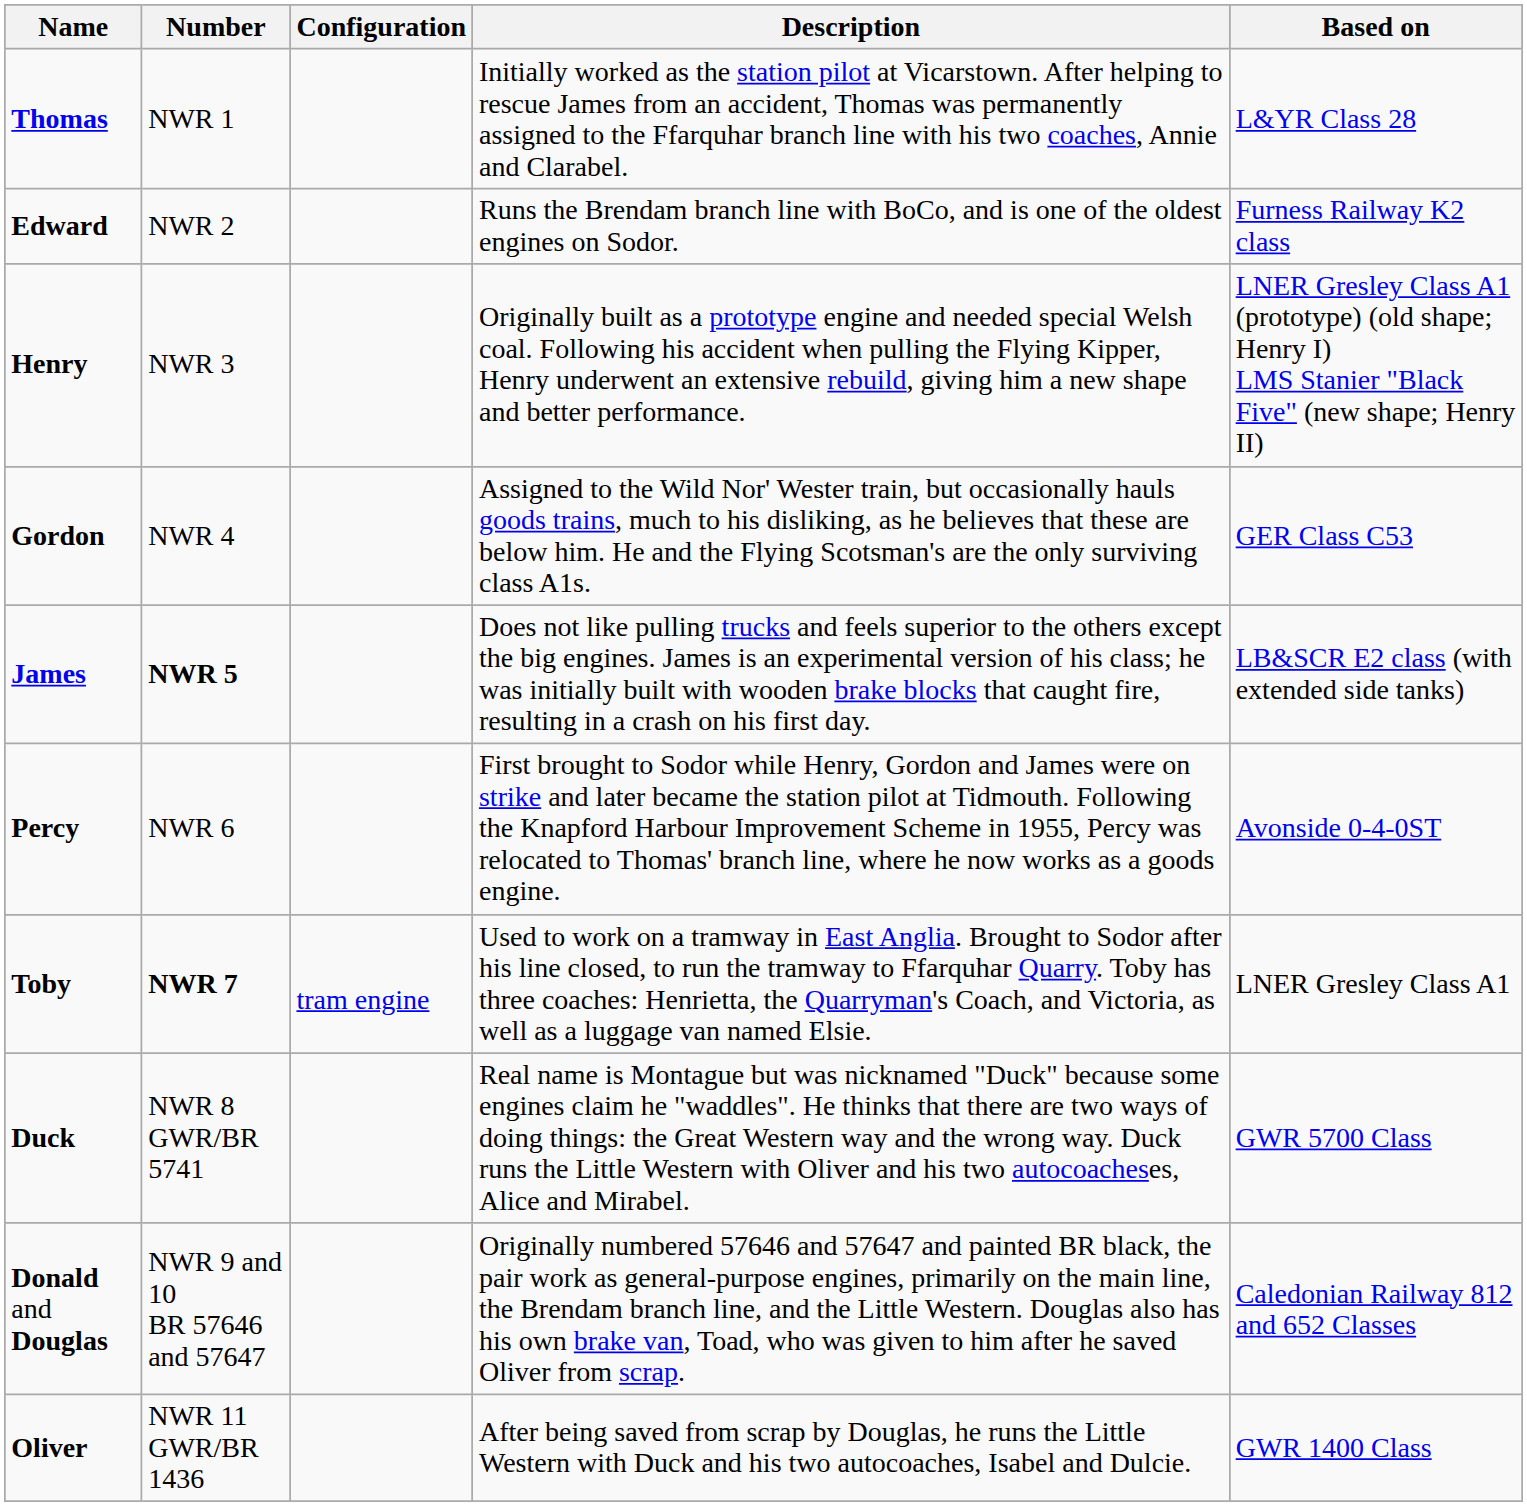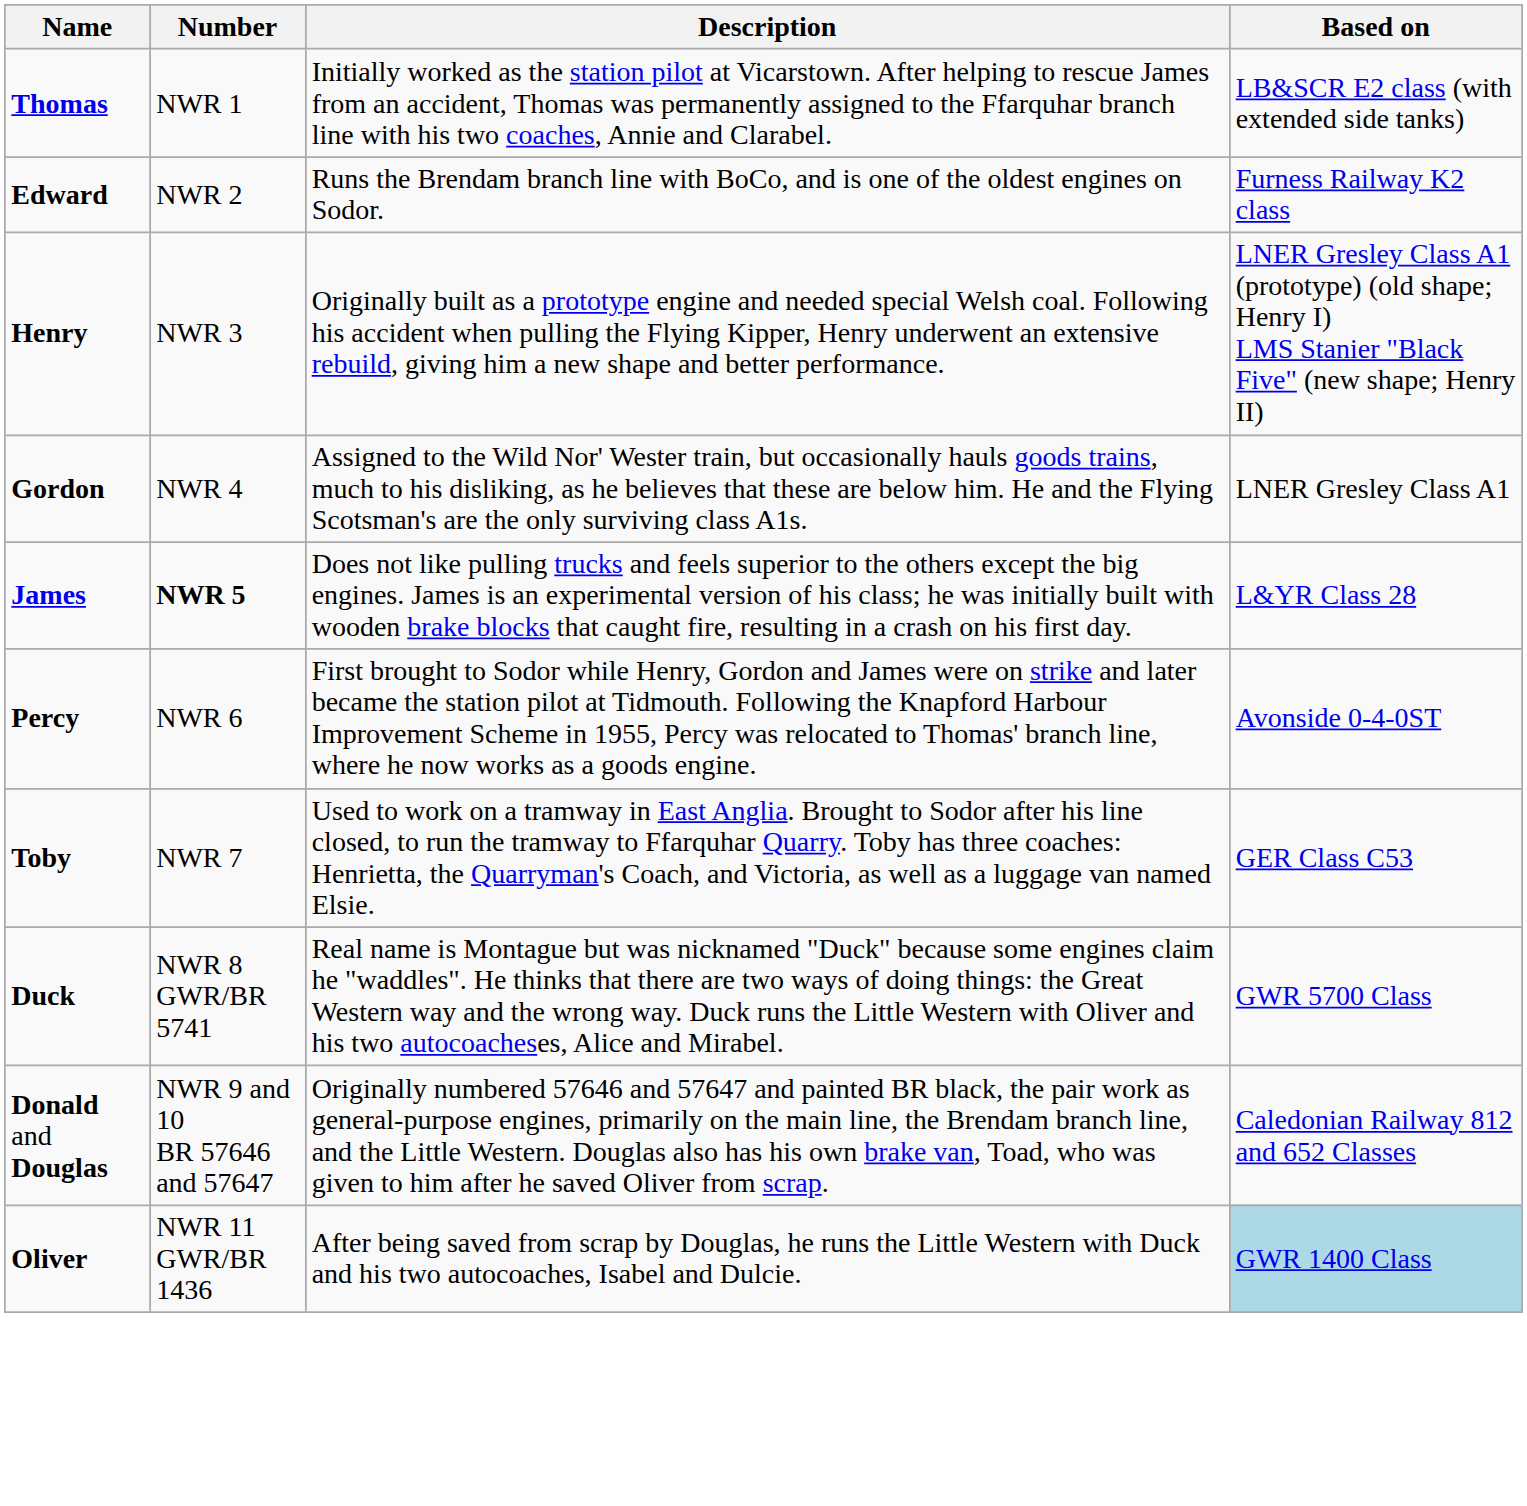 <table class="wikitable">
 <tr>
 <th>Name</th>
 <th>Number</th>
-<th>Configuration</th>
 <th>Description</th>
 <th width=160>Based on</th>
 </tr>
 <tr>
 <td><strong><a href='#'>Thomas</a></strong></td>
 <td>NWR 1</td>
-<td></td>
 <td>Initially worked as the <a href='#'>station pilot</a> at Vicarstown. After helping to rescue James from an accident, Thomas was permanently assigned to the Ffarquhar branch line with his two <a href='#'>coaches</a>, Annie and Clarabel.</td>
-<td><a href='#'>L&YR Class 28</a></td>
+<td><a href='#'>LB&SCR E2 class</a> (with extended side tanks)</td>
 </tr>
 <tr>
 <td><strong>Edward</strong></td>
 <td>NWR 2</td>
-<td></td>
 <td>Runs the Brendam branch line with BoCo, and is one of the oldest engines on Sodor.</td>
 <td><a href='#'>Furness Railway K2 class</a></td>
 </tr>
 <tr>
 <td><strong>Henry</strong></td>
 <td>NWR 3</td>
-<td></td>
 <td>Originally built as a <a href='#'>prototype</a> engine and needed special Welsh coal. Following his accident when pulling the Flying Kipper, Henry underwent an extensive <a href='#'>rebuild</a>, giving him a new shape and better performance.</td>
 <td><a href='#'>LNER Gresley Class A1</a> (prototype) (old shape; Henry I)<br><a href='#'>LMS Stanier "Black Five"</a> (new shape; Henry II)</td>
 </tr>
 <tr>
 <td><strong>Gordon</strong></td>
 <td>NWR 4</td>
-<td></td>
 <td>Assigned to the Wild Nor' Wester train, but occasionally hauls <a href='#'>goods trains</a>, much to his disliking, as he believes that these are below him. He and the Flying Scotsman's are the only surviving class A1s.</td>
-<td><a href='#'>GER Class C53</a></td>
+<td>LNER Gresley Class A1</td>
 </tr>
 <tr>
 <td><strong><a href='#'>James</a></strong></td>
 <td><strong>NWR 5</strong></td>
-<td></td>
 <td>Does not like pulling <a href='#'>trucks</a> and feels superior to the others except the big engines. James is an experimental version of his class; he was initially built with wooden <a href='#'>brake blocks</a> that caught fire, resulting in a crash on his first day.</td>
-<td><a href='#'>LB&SCR E2 class</a> (with extended side tanks)</td>
+<td><a href='#'>L&YR Class 28</a></td>
 </tr>
 <tr>
 <td><strong>Percy</strong></td>
 <td>NWR 6</td>
-<td></td>
 <td>First brought to Sodor while Henry, Gordon and James were on <a href='#'>strike</a> and later became the station pilot at Tidmouth. Following the Knapford Harbour Improvement Scheme in 1955, Percy was relocated to Thomas' branch line, where he now works as a goods engine.</td>
 <td><a href='#'>Avonside 0-4-0ST</a></td>
 </tr>
 <tr>
 <td><strong>Toby</strong></td>
-<td><strong>NWR 7</strong></td>
-<td><br><a href='#'>tram engine</a></td>
+<td>NWR 7</td>
 <td>Used to work on a tramway in <a href='#'>East Anglia</a>. Brought to Sodor after his line closed, to run the tramway to Ffarquhar <a href='#'>Quarry</a>. Toby has three coaches: Henrietta, the <a href='#'>Quarryman</a>'s Coach, and Victoria, as well as a luggage van named Elsie.</td>
-<td>LNER Gresley Class A1</td>
+<td><a href='#'>GER Class C53</a></td>
 </tr>
 <tr>
 <td><strong>Duck</strong></td>
 <td>NWR 8<br>GWR/BR 5741</td>
-<td></td>
 <td>Real name is Montague but was nicknamed "Duck" because some engines claim he "waddles". He thinks that there are two ways of doing things: the Great Western way and the wrong way. Duck runs the Little Western with Oliver and his two <a href='#'>autocoaches</a>es, Alice and Mirabel.</td>
 <td><a href='#'>GWR 5700 Class</a></td>
 </tr>
 <tr>
 <td><strong>Donald</strong> and  <strong>Douglas</strong></td>
 <td>NWR 9 and 10<br>BR 57646 and 57647</td>
-<td></td>
 <td>Originally numbered 57646 and 57647 and painted BR black, the pair work as general-purpose engines, primarily on the main line, the Brendam branch line, and the Little Western. Douglas also has his own <a href='#'>brake van</a>, Toad, who was given to him after he saved Oliver from <a href='#'>scrap</a>.</td>
 <td><a href='#'>Caledonian Railway 812 and 652 Classes</a></td>
 </tr>
 <tr>
 <td><strong>Oliver</strong></td>
 <td>NWR 11<br>GWR/BR 1436</td>
-<td></td>
 <td>After being saved from scrap by Douglas, he runs the Little Western with Duck and his two autocoaches, Isabel and Dulcie.</td>
-<td><a href='#'>GWR 1400 Class</a></td>
+<td style="background: lightblue;"><a href='#'>GWR 1400 Class</a></td>
 </tr>
 </table>
